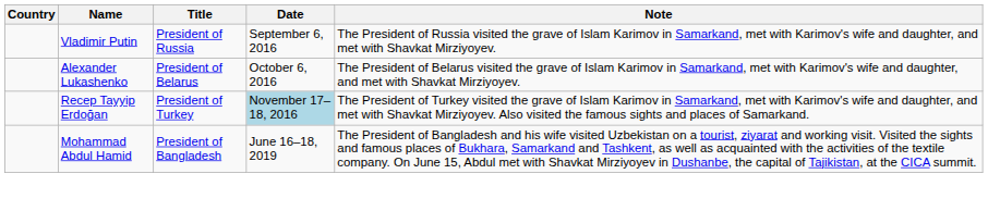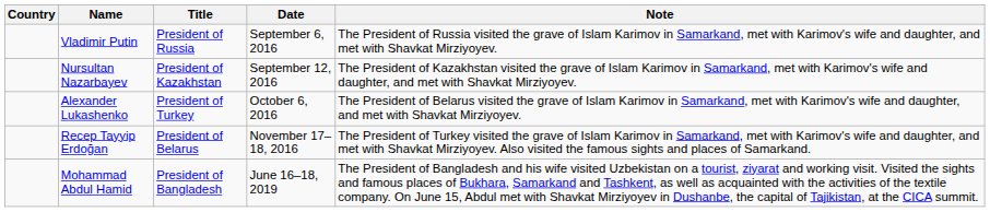 <table class="wikitable sortable" style="margin:1em auto 1em auto;">
 <tr>
 <th>Country</th>
 <th>Name</th>
 <th>Title</th>
 <th>Date</th>
 <th>Note</th>
 </tr>
 <tr>
 <td></td>
 <td><a href='#'>Vladimir Putin</a></td>
 <td><a href='#'>President of Russia</a></td>
 <td>September 6, 2016</td>
 <td>The President of Russia visited the grave of Islam Karimov in <a href='#'>Samarkand</a>, met with Karimov's wife and daughter, and met with Shavkat Mirziyoyev.</td>
 </tr>
 <tr>
 <td></td>
+<td><a href='#'>Nursultan Nazarbayev</a></td>
+<td><a href='#'>President of Kazakhstan</a></td>
+<td>September 12, 2016</td>
+<td>The President of Kazakhstan visited the grave of Islam Karimov in <a href='#'>Samarkand</a>, met with Karimov's wife and daughter, and met with Shavkat Mirziyoyev.</td>
+</tr>
+<tr>
+<td></td>
 <td><a href='#'>Alexander Lukashenko</a></td>
-<td><a href='#'>President of Belarus</a></td>
+<td><a href='#'>President of Turkey</a></td>
 <td>October 6, 2016</td>
 <td>The President of Belarus visited the grave of Islam Karimov in <a href='#'>Samarkand</a>, met with Karimov's wife and daughter, and met with Shavkat Mirziyoyev.</td>
 </tr>
 <tr>
 <td></td>
 <td><a href='#'>Recep Tayyip Erdoğan</a></td>
-<td><a href='#'>President of Turkey</a></td>
-<td style="background: lightblue;">November 17–18, 2016</td>
+<td><a href='#'>President of Belarus</a></td>
+<td>November 17–18, 2016</td>
 <td>The President of Turkey visited the grave of Islam Karimov in <a href='#'>Samarkand</a>, met with Karimov's wife and daughter, and met with Shavkat Mirziyoyev. Also visited the famous sights and places of Samarkand.</td>
 </tr>
 <tr>
 <td></td>
 <td><a href='#'>Mohammad Abdul Hamid</a></td>
 <td><a href='#'>President of Bangladesh</a></td>
 <td>June 16–18, 2019</td>
 <td>The President of Bangladesh and his wife visited Uzbekistan on a <a href='#'>tourist</a>, <a href='#'>ziyarat</a> and working visit. Visited the sights and famous places of <a href='#'>Bukhara</a>, <a href='#'>Samarkand</a> and <a href='#'>Tashkent</a>, as well as acquainted with the activities of the textile company. On June 15, Abdul met with Shavkat Mirziyoyev in <a href='#'>Dushanbe</a>, the capital of <a href='#'>Tajikistan</a>, at the <a href='#'>CICA</a> summit.</td>
 </tr>
 </table>
